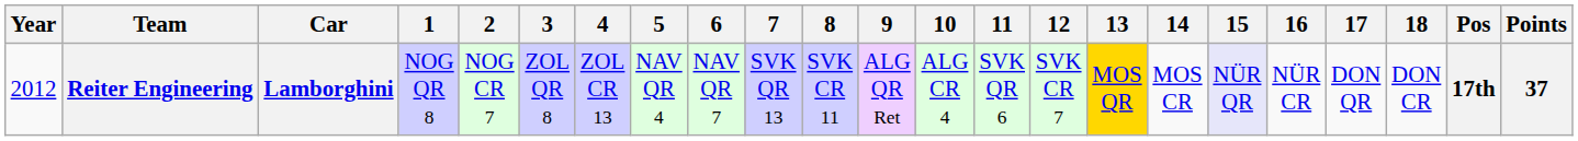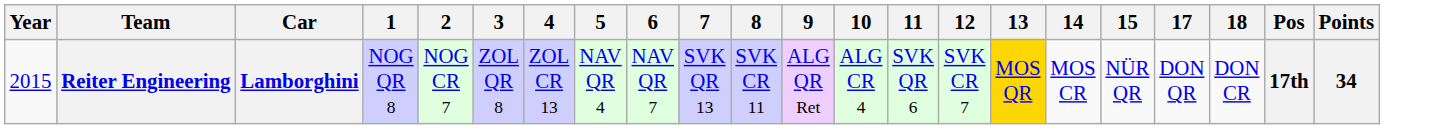 <table class="wikitable" border="1" style="text-align:center; font-size:90%;">
 <tr>
 <th>Year</th>
 <th>Team</th>
 <th>Car</th>
 <th>1</th>
 <th>2</th>
 <th>3</th>
 <th>4</th>
 <th>5</th>
 <th>6</th>
 <th>7</th>
 <th>8</th>
 <th>9</th>
 <th>10</th>
 <th>11</th>
 <th>12</th>
 <th>13</th>
 <th>14</th>
 <th>15</th>
-<th>16</th>
 <th>17</th>
 <th>18</th>
 <th>Pos</th>
 <th>Points</th>
 </tr>
 <tr>
-<td><a href='#'>2012</a></td>
+<td><a href='#'>2015</a></td>
 <th><a href='#'>Reiter Engineering</a></th>
 <th><a href='#'>Lamborghini</a></th>
 <td style="background:#CFCFFF;"><a href='#'>NOG<br>QR</a><br><small>8<br></small></td>
 <td style="background:#DFFFDF;"><a href='#'>NOG<br>CR</a><br><small>7<br></small></td>
 <td style="background:#CFCFFF;"><a href='#'>ZOL<br>QR</a><br><small>8<br></small></td>
 <td style="background:#CFCFFF;"><a href='#'>ZOL<br>CR</a><br><small>13<br></small></td>
 <td style="background:#DFFFDF;"><a href='#'>NAV<br>QR</a><br><small>4<br></small></td>
 <td style="background:#DFFFDF;"><a href='#'>NAV<br>QR</a><br><small>7<br></small></td>
 <td style="background:#CFCFFF;"><a href='#'>SVK<br>QR</a><br><small>13<br></small></td>
 <td style="background:#CFCFFF;"><a href='#'>SVK<br>CR</a><br><small>11<br></small></td>
 <td style="background:#EFCFFF;"><a href='#'>ALG<br>QR</a><br><small>Ret<br></small></td>
 <td style="background:#DFFFDF;"><a href='#'>ALG<br>CR</a><br><small>4<br></small></td>
 <td style="background:#DFFFDF;"><a href='#'>SVK<br>QR</a><br><small>6<br></small></td>
 <td style="background:#DFFFDF;"><a href='#'>SVK<br>CR</a><br><small>7<br></small></td>
 <td style="background: gold;"><a href='#'>MOS<br>QR</a></td>
 <td><a href='#'>MOS<br>CR</a></td>
-<td style="background: lavender;"><a href='#'>NÜR<br>QR</a></td>
-<td><a href='#'>NÜR<br>CR</a></td>
+<td><a href='#'>NÜR<br>QR</a></td>
 <td><a href='#'>DON<br>QR</a></td>
 <td><a href='#'>DON<br>CR</a></td>
 <th>17th</th>
-<th>37</th>
+<th>34</th>
 </tr>
 </table>
